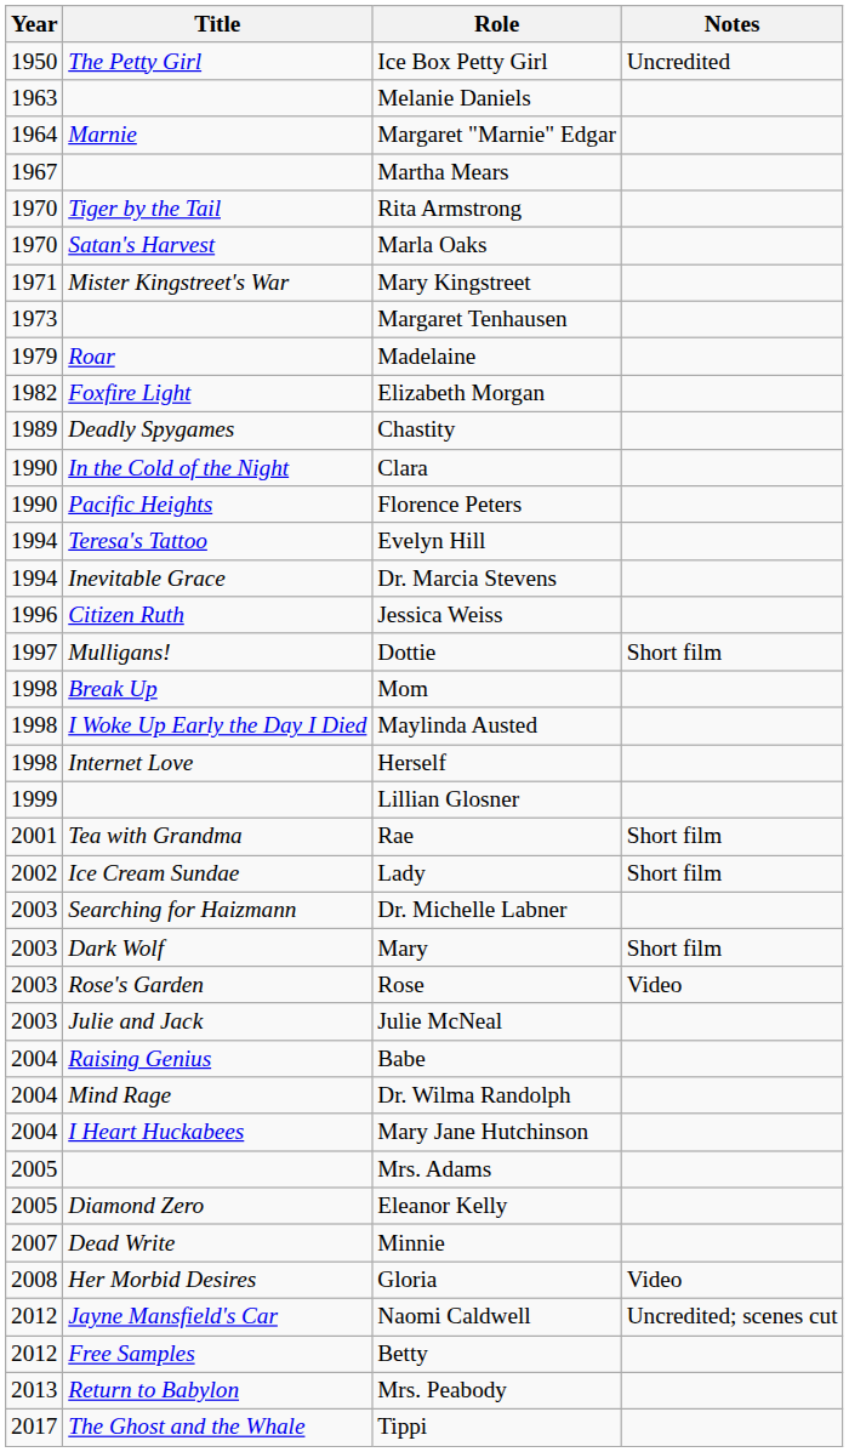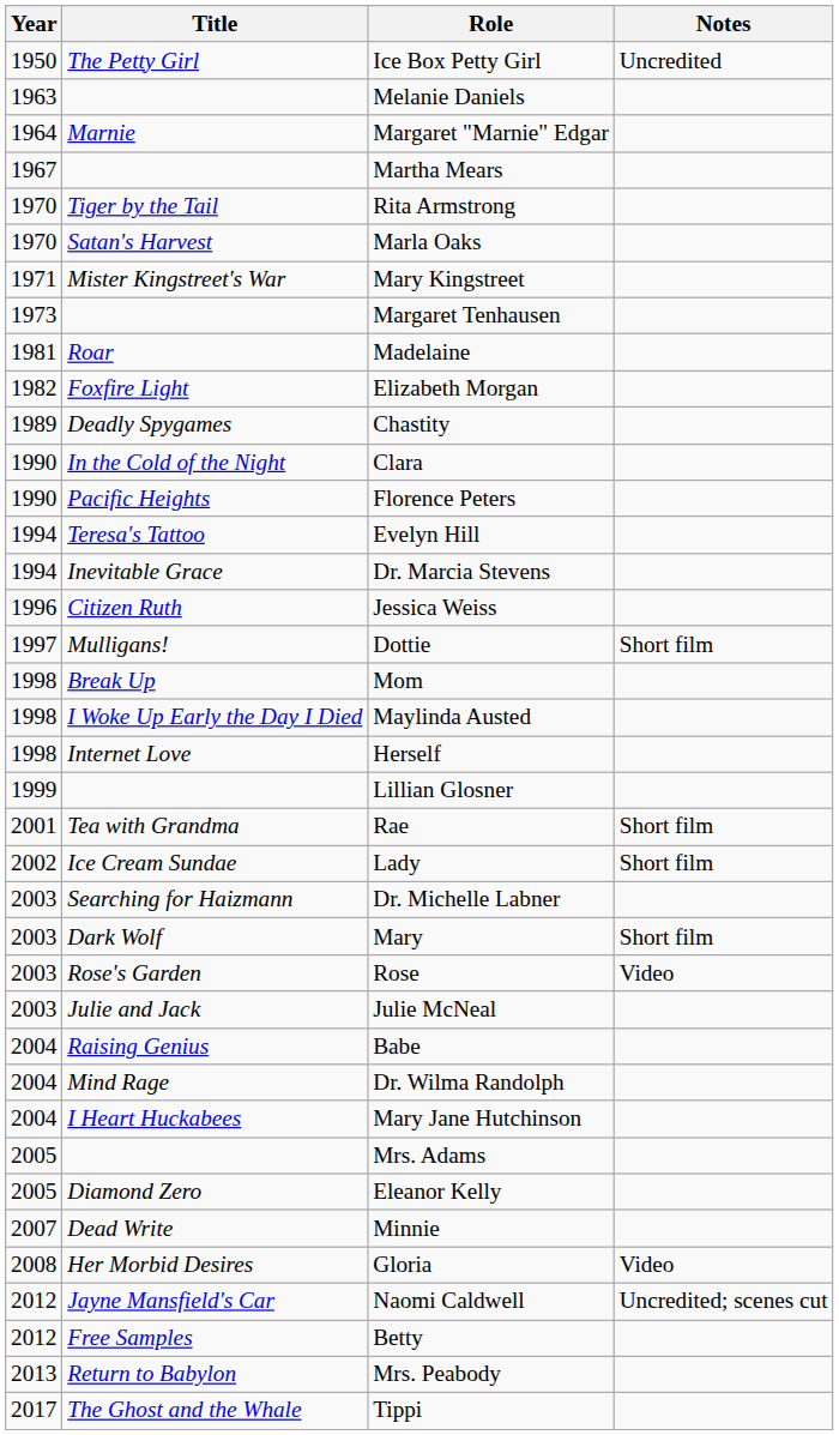 <table class="wikitable sortable">
 <tr>
 <th>Year</th>
 <th>Title</th>
 <th>Role</th>
 <th class="unsortable">Notes</th>
 </tr>
 <tr>
 <td>1950</td>
 <td><em><a href='#'>The Petty Girl</a></em></td>
 <td>Ice Box Petty Girl</td>
 <td>Uncredited</td>
 </tr>
 <tr>
 <td>1963</td>
 <td><em></em></td>
 <td>Melanie Daniels</td>
 <td></td>
 </tr>
 <tr>
 <td>1964</td>
 <td><em><a href='#'>Marnie</a></em></td>
 <td>Margaret "Marnie" Edgar</td>
 <td></td>
 </tr>
 <tr>
 <td>1967</td>
 <td><em></em></td>
 <td>Martha Mears</td>
 <td></td>
 </tr>
 <tr>
 <td>1970</td>
 <td><em><a href='#'>Tiger by the Tail</a></em></td>
 <td>Rita Armstrong</td>
 <td></td>
 </tr>
 <tr>
 <td>1970</td>
 <td><em><a href='#'>Satan's Harvest</a></em></td>
 <td>Marla Oaks</td>
 <td></td>
 </tr>
 <tr>
 <td>1971</td>
 <td><em>Mister Kingstreet's War</em></td>
 <td>Mary Kingstreet</td>
 <td></td>
 </tr>
 <tr>
 <td>1973</td>
 <td><em></em></td>
 <td>Margaret Tenhausen</td>
 <td></td>
 </tr>
 <tr>
-<td>1979</td>
+<td>1981</td>
 <td><em><a href='#'>Roar</a></em></td>
 <td>Madelaine</td>
 <td></td>
 </tr>
 <tr>
 <td>1982</td>
 <td><em><a href='#'>Foxfire Light</a></em></td>
 <td>Elizabeth Morgan</td>
 <td></td>
 </tr>
 <tr>
 <td>1989</td>
 <td><em>Deadly Spygames</em></td>
 <td>Chastity</td>
 <td></td>
 </tr>
 <tr>
 <td>1990</td>
 <td><em><a href='#'>In the Cold of the Night</a></em></td>
 <td>Clara</td>
 <td></td>
 </tr>
 <tr>
 <td>1990</td>
 <td><em><a href='#'>Pacific Heights</a></em></td>
 <td>Florence Peters</td>
 <td></td>
 </tr>
 <tr>
 <td>1994</td>
 <td><em><a href='#'>Teresa's Tattoo</a></em></td>
 <td>Evelyn Hill</td>
 <td></td>
 </tr>
 <tr>
 <td>1994</td>
 <td><em>Inevitable Grace</em></td>
 <td>Dr. Marcia Stevens</td>
 </tr>
 <tr>
 <td>1996</td>
 <td><em><a href='#'>Citizen Ruth</a></em></td>
 <td>Jessica Weiss</td>
 <td></td>
 </tr>
 <tr>
 <td>1997</td>
 <td><em>Mulligans!</em></td>
 <td>Dottie</td>
 <td>Short film</td>
 </tr>
 <tr>
 <td>1998</td>
 <td><em><a href='#'>Break Up</a></em></td>
 <td>Mom</td>
 <td></td>
 </tr>
 <tr>
 <td>1998</td>
 <td><em><a href='#'>I Woke Up Early the Day I Died</a></em></td>
 <td>Maylinda Austed</td>
 <td></td>
 </tr>
 <tr>
 <td>1998</td>
 <td><em>Internet Love</em></td>
 <td>Herself</td>
 <td></td>
 </tr>
 <tr>
 <td>1999</td>
 <td><em></em></td>
 <td>Lillian Glosner</td>
 <td></td>
 </tr>
 <tr>
 <td>2001</td>
 <td><em>Tea with Grandma</em></td>
 <td>Rae</td>
 <td>Short film</td>
 </tr>
 <tr>
 <td>2002</td>
 <td><em>Ice Cream Sundae</em></td>
 <td>Lady</td>
 <td>Short film</td>
 </tr>
 <tr>
 <td>2003</td>
 <td><em>Searching for Haizmann</em></td>
 <td>Dr. Michelle Labner</td>
 <td></td>
 </tr>
 <tr>
 <td>2003</td>
 <td><em>Dark Wolf</em></td>
 <td>Mary</td>
 <td>Short film</td>
 </tr>
 <tr>
 <td>2003</td>
 <td><em>Rose's Garden</em></td>
 <td>Rose</td>
 <td>Video</td>
 </tr>
 <tr>
 <td>2003</td>
 <td><em>Julie and Jack</em></td>
 <td>Julie McNeal</td>
 <td></td>
 </tr>
 <tr>
 <td>2004</td>
 <td><em><a href='#'>Raising Genius</a></em></td>
 <td>Babe</td>
 <td></td>
 </tr>
 <tr>
 <td>2004</td>
 <td><em>Mind Rage</em></td>
 <td>Dr. Wilma Randolph</td>
 <td></td>
 </tr>
 <tr>
 <td>2004</td>
 <td><em><a href='#'>I Heart Huckabees</a></em></td>
 <td>Mary Jane Hutchinson</td>
 <td></td>
 </tr>
 <tr>
 <td>2005</td>
 <td><em></em></td>
 <td>Mrs. Adams</td>
 <td></td>
 </tr>
 <tr>
 <td>2005</td>
 <td><em>Diamond Zero</em></td>
 <td>Eleanor Kelly</td>
 <td></td>
 </tr>
 <tr>
 <td>2007</td>
 <td><em>Dead Write</em></td>
 <td>Minnie</td>
 <td></td>
 </tr>
 <tr>
 <td>2008</td>
 <td><em>Her Morbid Desires</em></td>
 <td>Gloria</td>
 <td>Video</td>
 </tr>
 <tr>
 <td>2012</td>
 <td><em><a href='#'>Jayne Mansfield's Car</a></em></td>
 <td>Naomi Caldwell</td>
 <td>Uncredited; scenes cut</td>
 </tr>
 <tr>
 <td>2012</td>
 <td><em><a href='#'>Free Samples</a></em></td>
 <td>Betty</td>
 <td></td>
 </tr>
 <tr>
 <td>2013</td>
 <td><em><a href='#'>Return to Babylon</a></em></td>
 <td>Mrs. Peabody</td>
 <td></td>
 </tr>
 <tr>
 <td>2017</td>
 <td><em><a href='#'>The Ghost and the Whale</a></em></td>
 <td>Tippi</td>
 <td></td>
 </tr>
 </table>
